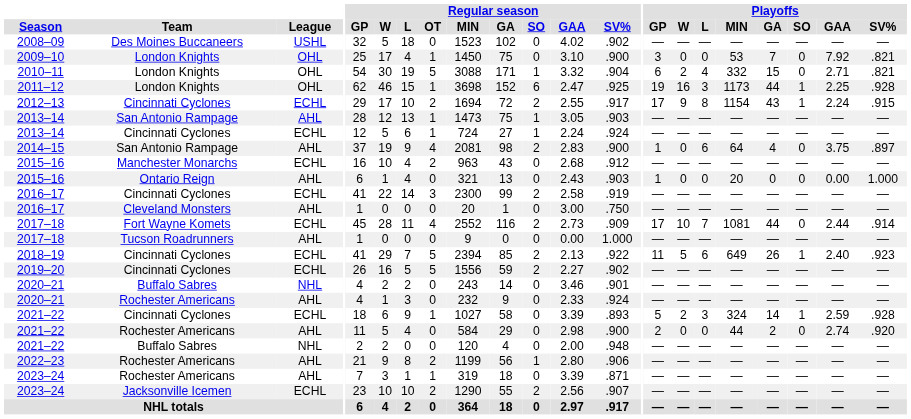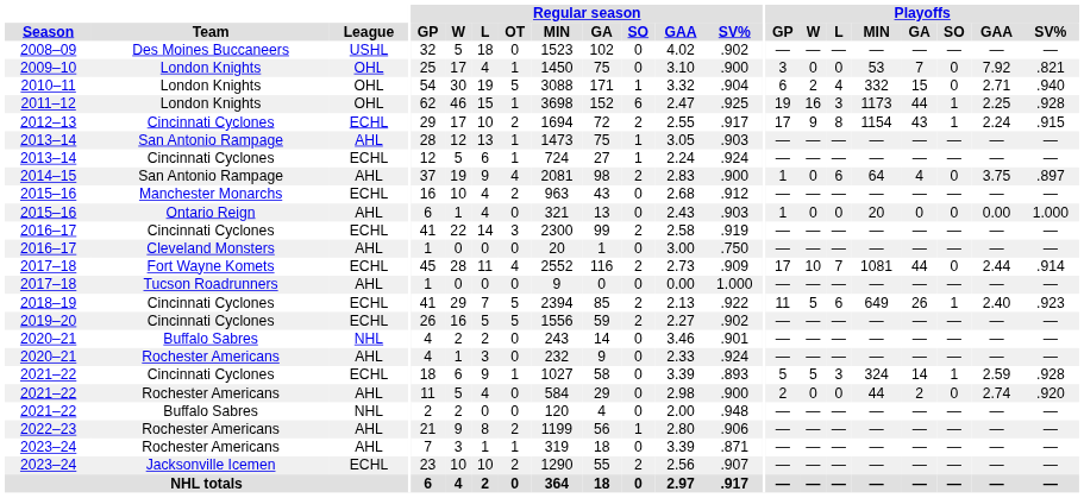 <table border="0" cellpadding="1" cellspacing="0" style="text-align:center; width:75%">
 <tr ALIGN="center" bgcolor="#e0e0e0">
 <th align="center" colspan="3" bgcolor="#ffffff"></th>
 <th align="center" rowspan="99" bgcolor="#ffffff"></th>
 <th align="center" colspan="9" bgcolor="#e0e0e0"><a href='#'>Regular season</a></th>
 <th align="center" rowspan="99" bgcolor="#ffffff"></th>
 <th align="center" colspan="8" bgcolor="#e0e0e0"><a href='#'>Playoffs</a></th>
 </tr>
 <tr ALIGN="center" bgcolor="#e0e0e0">
 <th><a href='#'>Season</a></th>
 <th>Team</th>
 <th>League</th>
 <th>GP</th>
 <th>W</th>
 <th>L</th>
 <th>OT</th>
 <th>MIN</th>
 <th>GA</th>
 <th><a href='#'>SO</a></th>
 <th><a href='#'>GAA</a></th>
 <th><a href='#'>SV%</a></th>
 <th>GP</th>
 <th>W</th>
 <th>L</th>
 <th>MIN</th>
 <th>GA</th>
 <th>SO</th>
 <th>GAA</th>
 <th>SV%</th>
 </tr>
 <tr ALIGN="center">
 <td><a href='#'>2008–09</a></td>
 <td><a href='#'>Des Moines Buccaneers</a></td>
 <td><a href='#'>USHL</a></td>
 <td>32</td>
 <td>5</td>
 <td>18</td>
 <td>0</td>
 <td>1523</td>
 <td>102</td>
 <td>0</td>
 <td>4.02</td>
 <td>.902</td>
 <td>—</td>
 <td>—</td>
 <td>—</td>
 <td>—</td>
 <td>—</td>
 <td>—</td>
 <td>—</td>
 <td>—</td>
 </tr>
 <tr ALIGN="center" bgcolor="#f0f0f0">
 <td><a href='#'>2009–10</a></td>
 <td><a href='#'>London Knights</a></td>
 <td><a href='#'>OHL</a></td>
 <td>25</td>
 <td>17</td>
 <td>4</td>
 <td>1</td>
 <td>1450</td>
 <td>75</td>
 <td>0</td>
 <td>3.10</td>
 <td>.900</td>
 <td>3</td>
 <td>0</td>
 <td>0</td>
 <td>53</td>
 <td>7</td>
 <td>0</td>
 <td>7.92</td>
 <td>.821</td>
 </tr>
 <tr ALIGN="center">
 <td><a href='#'>2010–11</a></td>
 <td>London Knights</td>
 <td>OHL</td>
 <td>54</td>
 <td>30</td>
 <td>19</td>
 <td>5</td>
 <td>3088</td>
 <td>171</td>
 <td>1</td>
 <td>3.32</td>
 <td>.904</td>
 <td>6</td>
 <td>2</td>
 <td>4</td>
 <td>332</td>
 <td>15</td>
 <td>0</td>
 <td>2.71</td>
-<td>.821</td>
+<td>.940</td>
 </tr>
 <tr ALIGN="center" bgcolor="#f0f0f0">
 <td><a href='#'>2011–12</a></td>
 <td>London Knights</td>
 <td>OHL</td>
 <td>62</td>
 <td>46</td>
 <td>15</td>
 <td>1</td>
 <td>3698</td>
 <td>152</td>
 <td>6</td>
 <td>2.47</td>
 <td>.925</td>
 <td>19</td>
 <td>16</td>
 <td>3</td>
 <td>1173</td>
 <td>44</td>
 <td>1</td>
 <td>2.25</td>
 <td>.928</td>
 </tr>
 <tr ALIGN="center">
 <td><a href='#'>2012–13</a></td>
 <td><a href='#'>Cincinnati Cyclones</a></td>
 <td><a href='#'>ECHL</a></td>
 <td>29</td>
 <td>17</td>
 <td>10</td>
 <td>2</td>
 <td>1694</td>
 <td>72</td>
 <td>2</td>
 <td>2.55</td>
 <td>.917</td>
 <td>17</td>
 <td>9</td>
 <td>8</td>
 <td>1154</td>
 <td>43</td>
 <td>1</td>
 <td>2.24</td>
 <td>.915</td>
 </tr>
 <tr ALIGN="center" bgcolor="#f0f0f0">
 <td><a href='#'>2013–14</a></td>
 <td><a href='#'>San Antonio Rampage</a></td>
 <td><a href='#'>AHL</a></td>
 <td>28</td>
 <td>12</td>
 <td>13</td>
 <td>1</td>
 <td>1473</td>
 <td>75</td>
 <td>1</td>
 <td>3.05</td>
 <td>.903</td>
 <td>—</td>
 <td>—</td>
 <td>—</td>
 <td>—</td>
 <td>—</td>
 <td>—</td>
 <td>—</td>
 <td>—</td>
 </tr>
 <tr ALIGN="center">
 <td><a href='#'>2013–14</a></td>
 <td>Cincinnati Cyclones</td>
 <td>ECHL</td>
 <td>12</td>
 <td>5</td>
 <td>6</td>
 <td>1</td>
 <td>724</td>
 <td>27</td>
 <td>1</td>
 <td>2.24</td>
 <td>.924</td>
 <td>—</td>
 <td>—</td>
 <td>—</td>
 <td>—</td>
 <td>—</td>
 <td>—</td>
 <td>—</td>
 <td>—</td>
 </tr>
 <tr ALIGN="center" bgcolor="#f0f0f0">
 <td><a href='#'>2014–15</a></td>
 <td>San Antonio Rampage</td>
 <td>AHL</td>
 <td>37</td>
 <td>19</td>
 <td>9</td>
 <td>4</td>
 <td>2081</td>
 <td>98</td>
 <td>2</td>
 <td>2.83</td>
 <td>.900</td>
 <td>1</td>
 <td>0</td>
 <td>6</td>
 <td>64</td>
 <td>4</td>
 <td>0</td>
 <td>3.75</td>
 <td>.897</td>
 </tr>
 <tr ALIGN="center">
 <td><a href='#'>2015–16</a></td>
 <td><a href='#'>Manchester Monarchs</a></td>
 <td>ECHL</td>
 <td>16</td>
 <td>10</td>
 <td>4</td>
 <td>2</td>
 <td>963</td>
 <td>43</td>
 <td>0</td>
 <td>2.68</td>
 <td>.912</td>
 <td>—</td>
 <td>—</td>
 <td>—</td>
 <td>—</td>
 <td>—</td>
 <td>—</td>
 <td>—</td>
 <td>—</td>
 </tr>
 <tr ALIGN="center" bgcolor="#f0f0f0">
 <td><a href='#'>2015–16</a></td>
 <td><a href='#'>Ontario Reign</a></td>
 <td>AHL</td>
 <td>6</td>
 <td>1</td>
 <td>4</td>
 <td>0</td>
 <td>321</td>
 <td>13</td>
 <td>0</td>
 <td>2.43</td>
 <td>.903</td>
 <td>1</td>
 <td>0</td>
 <td>0</td>
 <td>20</td>
 <td>0</td>
 <td>0</td>
 <td>0.00</td>
 <td>1.000</td>
 </tr>
 <tr ALIGN="center">
 <td><a href='#'>2016–17</a></td>
 <td>Cincinnati Cyclones</td>
 <td>ECHL</td>
 <td>41</td>
 <td>22</td>
 <td>14</td>
 <td>3</td>
 <td>2300</td>
 <td>99</td>
 <td>2</td>
 <td>2.58</td>
 <td>.919</td>
 <td>—</td>
 <td>—</td>
 <td>—</td>
 <td>—</td>
 <td>—</td>
 <td>—</td>
 <td>—</td>
 <td>—</td>
 </tr>
 <tr ALIGN="center" bgcolor="#f0f0f0">
 <td><a href='#'>2016–17</a></td>
 <td><a href='#'>Cleveland Monsters</a></td>
 <td>AHL</td>
 <td>1</td>
 <td>0</td>
 <td>0</td>
 <td>0</td>
 <td>20</td>
 <td>1</td>
 <td>0</td>
 <td>3.00</td>
 <td>.750</td>
 <td>—</td>
 <td>—</td>
 <td>—</td>
 <td>—</td>
 <td>—</td>
 <td>—</td>
 <td>—</td>
 <td>—</td>
 </tr>
 <tr ALIGN="center">
 <td><a href='#'>2017–18</a></td>
 <td><a href='#'>Fort Wayne Komets</a></td>
 <td>ECHL</td>
 <td>45</td>
 <td>28</td>
 <td>11</td>
 <td>4</td>
 <td>2552</td>
 <td>116</td>
 <td>2</td>
 <td>2.73</td>
 <td>.909</td>
 <td>17</td>
 <td>10</td>
 <td>7</td>
 <td>1081</td>
 <td>44</td>
 <td>0</td>
 <td>2.44</td>
 <td>.914</td>
 </tr>
 <tr ALIGN="center" bgcolor="#f0f0f0">
 <td><a href='#'>2017–18</a></td>
 <td><a href='#'>Tucson Roadrunners</a></td>
 <td>AHL</td>
 <td>1</td>
 <td>0</td>
 <td>0</td>
 <td>0</td>
 <td>9</td>
 <td>0</td>
 <td>0</td>
 <td>0.00</td>
 <td>1.000</td>
 <td>—</td>
 <td>—</td>
 <td>—</td>
 <td>—</td>
 <td>—</td>
 <td>—</td>
 <td>—</td>
 <td>—</td>
 </tr>
 <tr ALIGN="center">
 <td><a href='#'>2018–19</a></td>
 <td>Cincinnati Cyclones</td>
 <td>ECHL</td>
 <td>41</td>
 <td>29</td>
 <td>7</td>
 <td>5</td>
 <td>2394</td>
 <td>85</td>
 <td>2</td>
 <td>2.13</td>
 <td>.922</td>
 <td>11</td>
 <td>5</td>
 <td>6</td>
 <td>649</td>
 <td>26</td>
 <td>1</td>
 <td>2.40</td>
 <td>.923</td>
 </tr>
 <tr ALIGN="center" bgcolor="#f0f0f0">
 <td><a href='#'>2019–20</a></td>
 <td>Cincinnati Cyclones</td>
 <td>ECHL</td>
 <td>26</td>
 <td>16</td>
 <td>5</td>
 <td>5</td>
 <td>1556</td>
 <td>59</td>
 <td>2</td>
 <td>2.27</td>
 <td>.902</td>
 <td>—</td>
 <td>—</td>
 <td>—</td>
 <td>—</td>
 <td>—</td>
 <td>—</td>
 <td>—</td>
 <td>—</td>
 </tr>
 <tr ALIGN="center">
 <td><a href='#'>2020–21</a></td>
 <td><a href='#'>Buffalo Sabres</a></td>
 <td><a href='#'>NHL</a></td>
 <td>4</td>
 <td>2</td>
 <td>2</td>
 <td>0</td>
 <td>243</td>
 <td>14</td>
 <td>0</td>
 <td>3.46</td>
 <td>.901</td>
 <td>—</td>
 <td>—</td>
 <td>—</td>
 <td>—</td>
 <td>—</td>
 <td>—</td>
 <td>—</td>
 <td>—</td>
 </tr>
 <tr ALIGN="center" bgcolor="#f0f0f0">
 <td><a href='#'>2020–21</a></td>
 <td><a href='#'>Rochester Americans</a></td>
 <td>AHL</td>
 <td>4</td>
 <td>1</td>
 <td>3</td>
 <td>0</td>
 <td>232</td>
 <td>9</td>
 <td>0</td>
 <td>2.33</td>
 <td>.924</td>
 <td>—</td>
 <td>—</td>
 <td>—</td>
 <td>—</td>
 <td>—</td>
 <td>—</td>
 <td>—</td>
 <td>—</td>
 </tr>
 <tr ALIGN="center">
 <td><a href='#'>2021–22</a></td>
 <td>Cincinnati Cyclones</td>
 <td>ECHL</td>
 <td>18</td>
 <td>6</td>
 <td>9</td>
 <td>1</td>
 <td>1027</td>
 <td>58</td>
 <td>0</td>
 <td>3.39</td>
 <td>.893</td>
 <td>5</td>
-<td>2</td>
+<td>5</td>
 <td>3</td>
 <td>324</td>
 <td>14</td>
 <td>1</td>
 <td>2.59</td>
 <td>.928</td>
 </tr>
 <tr ALIGN="center" bgcolor="#f0f0f0">
 <td><a href='#'>2021–22</a></td>
 <td>Rochester Americans</td>
 <td>AHL</td>
 <td>11</td>
 <td>5</td>
 <td>4</td>
 <td>0</td>
 <td>584</td>
 <td>29</td>
 <td>0</td>
 <td>2.98</td>
 <td>.900</td>
 <td>2</td>
 <td>0</td>
 <td>0</td>
 <td>44</td>
 <td>2</td>
 <td>0</td>
 <td>2.74</td>
 <td>.920</td>
 </tr>
 <tr ALIGN="center">
 <td><a href='#'>2021–22</a></td>
 <td>Buffalo Sabres</td>
 <td>NHL</td>
 <td>2</td>
 <td>2</td>
 <td>0</td>
 <td>0</td>
 <td>120</td>
 <td>4</td>
 <td>0</td>
 <td>2.00</td>
 <td>.948</td>
 <td>—</td>
 <td>—</td>
 <td>—</td>
 <td>—</td>
 <td>—</td>
 <td>—</td>
 <td>—</td>
 <td>—</td>
 </tr>
 <tr ALIGN="center" bgcolor="#f0f0f0">
 <td><a href='#'>2022–23</a></td>
 <td>Rochester Americans</td>
 <td>AHL</td>
 <td>21</td>
 <td>9</td>
 <td>8</td>
 <td>2</td>
 <td>1199</td>
 <td>56</td>
 <td>1</td>
 <td>2.80</td>
 <td>.906</td>
 <td>—</td>
 <td>—</td>
 <td>—</td>
 <td>—</td>
 <td>—</td>
 <td>—</td>
 <td>—</td>
 <td>—</td>
 </tr>
 <tr ALIGN="center">
 <td><a href='#'>2023–24</a></td>
 <td>Rochester Americans</td>
 <td>AHL</td>
 <td>7</td>
 <td>3</td>
 <td>1</td>
 <td>1</td>
 <td>319</td>
 <td>18</td>
 <td>0</td>
 <td>3.39</td>
 <td>.871</td>
 <td>—</td>
 <td>—</td>
 <td>—</td>
 <td>—</td>
 <td>—</td>
 <td>—</td>
 <td>—</td>
 <td>—</td>
 </tr>
 <tr ALIGN="center" bgcolor="#f0f0f0">
 <td><a href='#'>2023–24</a></td>
 <td><a href='#'>Jacksonville Icemen</a></td>
 <td>ECHL</td>
 <td>23</td>
 <td>10</td>
 <td>10</td>
 <td>2</td>
 <td>1290</td>
 <td>55</td>
 <td>2</td>
 <td>2.56</td>
 <td>.907</td>
 <td>—</td>
 <td>—</td>
 <td>—</td>
 <td>—</td>
 <td>—</td>
 <td>—</td>
 <td>—</td>
 <td>—</td>
 </tr>
 <tr ALIGN="center" bgcolor="#e0e0e0">
 <th colspan="3" align="center">NHL totals</th>
 <th>6</th>
 <th>4</th>
 <th>2</th>
 <th>0</th>
 <th>364</th>
 <th>18</th>
 <th>0</th>
 <th>2.97</th>
 <th>.917</th>
 <th>—</th>
 <th>—</th>
 <th>—</th>
 <th>—</th>
 <th>—</th>
 <th>—</th>
 <th>—</th>
 <th>—</th>
 </tr>
 </table>
